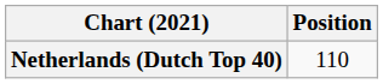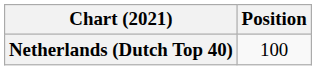 <table class="wikitable sortable plainrowheaders" style="text-align:center">
 <tr>
 <th scope="col">Chart (2021)</th>
 <th scope="col">Position</th>
 </tr>
 <tr>
 <th scope="row">Netherlands (Dutch Top 40)</th>
-<td>110</td>
+<td>100</td>
 </tr>
 </table>
